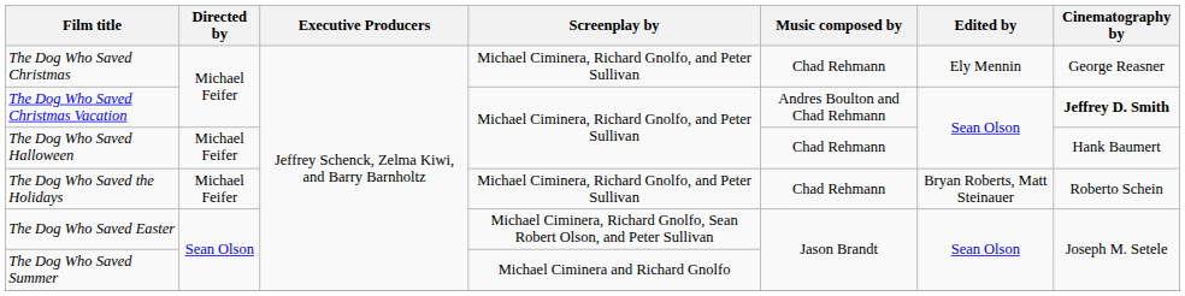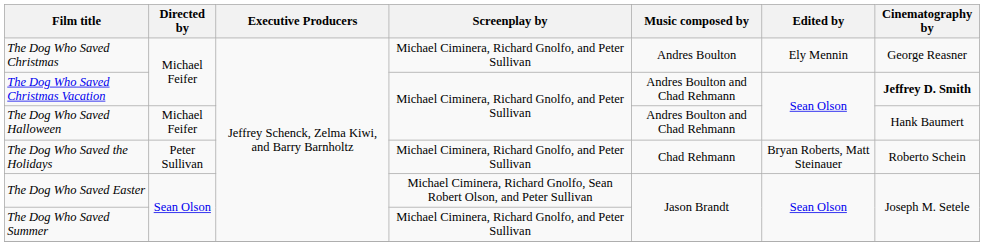 <table class="wikitable" style="width:99%;">
 <tr>
 <th style="text-align:center;">Film title</th>
 <th style="text-align:center;">Directed by</th>
 <th style="text-align:center;">Executive Producers</th>
 <th style="text-align:center;">Screenplay by</th>
 <th style="text-align:center;">Music composed by</th>
 <th style="text-align:center;">Edited by</th>
 <th style="text-align:center;">Cinematography by</th>
 </tr>
 <tr>
 <td><em>The Dog Who Saved Christmas</em></td>
 <td rowspan="2" style="text-align:center;">Michael Feifer</td>
 <td rowspan="6" style="text-align:center;">Jeffrey Schenck, Zelma Kiwi, and Barry Barnholtz</td>
 <td style="text-align:center;">Michael Ciminera, Richard Gnolfo, and Peter Sullivan</td>
-<td style="text-align:center;">Chad Rehmann</td>
+<td style="text-align:center;">Andres Boulton</td>
 <td style="text-align:center;">Ely Mennin</td>
 <td style="text-align:center;">George Reasner</td>
 </tr>
 <tr>
 <td><em><a href='#'>The Dog Who Saved Christmas Vacation</a></em></td>
 <td rowspan="2" style="text-align:center;">Michael Ciminera, Richard Gnolfo, and Peter Sullivan</td>
 <td style="text-align:center;">Andres Boulton and  Chad Rehmann</td>
 <td rowspan="2" style="text-align:center;"><a href='#'>Sean Olson</a></td>
 <td style="text-align:center;"><strong>Jeffrey D. Smith</strong></td>
 </tr>
 <tr>
 <td><em>The Dog Who Saved Halloween</em></td>
 <td style="text-align:center;">Michael Feifer</td>
-<td style="text-align:center;">Chad Rehmann</td>
+<td style="text-align:center;">Andres Boulton and  Chad Rehmann</td>
 <td style="text-align:center;">Hank Baumert</td>
 </tr>
 <tr>
 <td><em>The Dog Who Saved the Holidays</em></td>
-<td style="text-align:center;">Michael Feifer</td>
+<td style="text-align:center;">Peter Sullivan</td>
 <td style="text-align:center;">Michael Ciminera, Richard Gnolfo, and Peter Sullivan</td>
 <td style="text-align:center;">Chad Rehmann</td>
 <td style="text-align:center;">Bryan Roberts, Matt Steinauer</td>
 <td style="text-align:center;">Roberto Schein</td>
 </tr>
 <tr>
 <td><em>The Dog Who Saved Easter</em></td>
 <td rowspan="2" style="text-align:center;"><a href='#'>Sean Olson</a></td>
 <td style="text-align:center;">Michael Ciminera, Richard Gnolfo, Sean Robert Olson, and Peter Sullivan</td>
 <td rowspan="2" style="text-align:center;">Jason Brandt</td>
 <td rowspan="2" style="text-align:center;"><a href='#'>Sean Olson</a></td>
 <td rowspan="2" style="text-align:center;">Joseph M. Setele</td>
 </tr>
 <tr>
 <td><em>The Dog Who Saved Summer</em></td>
-<td style="text-align:center;">Michael Ciminera and Richard Gnolfo</td>
+<td style="text-align:center;">Michael Ciminera, Richard Gnolfo, and Peter Sullivan</td>
 </tr>
 <tr>
 </tr>
 </table>
